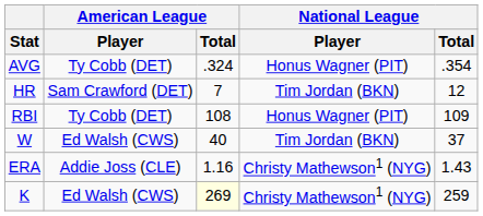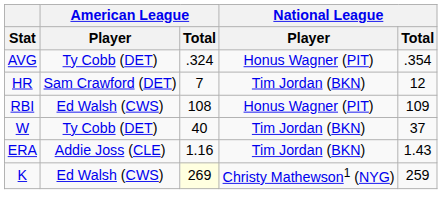 <table class="wikitable" style="text-align:center;">
 <tr>
 <th></th>
 <th colspan=2><a href='#'>American League</a></th>
 <th colspan=2><a href='#'>National League</a></th>
 </tr>
 <tr>
 <th>Stat</th>
 <th>Player</th>
 <th>Total</th>
 <th>Player</th>
 <th>Total</th>
 </tr>
 <tr>
 <td><a href='#'>AVG</a></td>
 <td><a href='#'>Ty Cobb</a> (<a href='#'>DET</a>)</td>
 <td>.324</td>
 <td><a href='#'>Honus Wagner</a> (<a href='#'>PIT</a>)</td>
 <td>.354</td>
 </tr>
 <tr>
 <td><a href='#'>HR</a></td>
 <td><a href='#'>Sam Crawford</a> (<a href='#'>DET</a>)</td>
 <td>7</td>
 <td><a href='#'>Tim Jordan</a> (<a href='#'>BKN</a>)</td>
 <td>12</td>
 </tr>
 <tr>
 <td><a href='#'>RBI</a></td>
-<td><a href='#'>Ty Cobb</a> (<a href='#'>DET</a>)</td>
+<td><a href='#'>Ed Walsh</a> (<a href='#'>CWS</a>)</td>
 <td>108</td>
 <td><a href='#'>Honus Wagner</a> (<a href='#'>PIT</a>)</td>
 <td>109</td>
 </tr>
 <tr>
 <td><a href='#'>W</a></td>
-<td><a href='#'>Ed Walsh</a> (<a href='#'>CWS</a>)</td>
+<td><a href='#'>Ty Cobb</a> (<a href='#'>DET</a>)</td>
 <td>40</td>
 <td><a href='#'>Tim Jordan</a> (<a href='#'>BKN</a>)</td>
 <td>37</td>
 </tr>
 <tr>
 <td><a href='#'>ERA</a></td>
 <td><a href='#'>Addie Joss</a> (<a href='#'>CLE</a>)</td>
 <td>1.16</td>
-<td><a href='#'>Christy Mathewson</a><sup>1</sup> (<a href='#'>NYG</a>)</td>
+<td><a href='#'>Tim Jordan</a> (<a href='#'>BKN</a>)</td>
 <td>1.43</td>
 </tr>
 <tr>
 <td><a href='#'>K</a></td>
 <td><a href='#'>Ed Walsh</a> (<a href='#'>CWS</a>)</td>
 <td style="background: lightyellow;">269</td>
 <td><a href='#'>Christy Mathewson</a><sup>1</sup> (<a href='#'>NYG</a>)</td>
 <td>259</td>
 </tr>
 </table>
